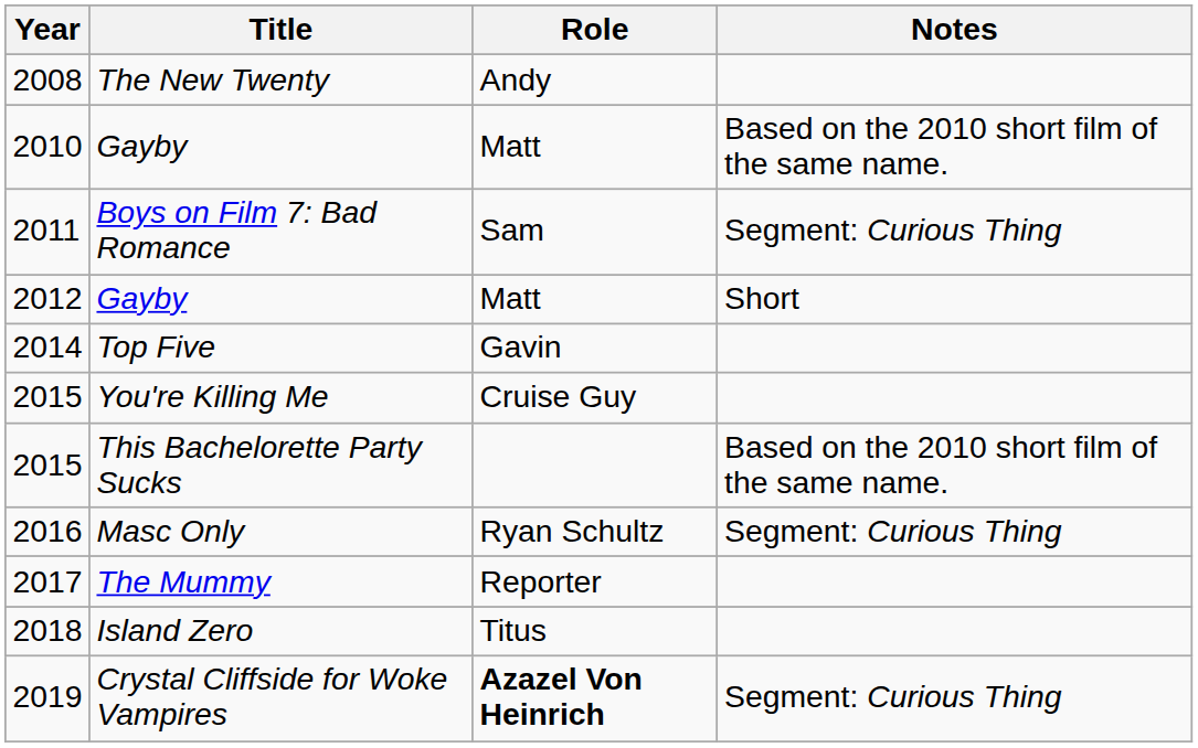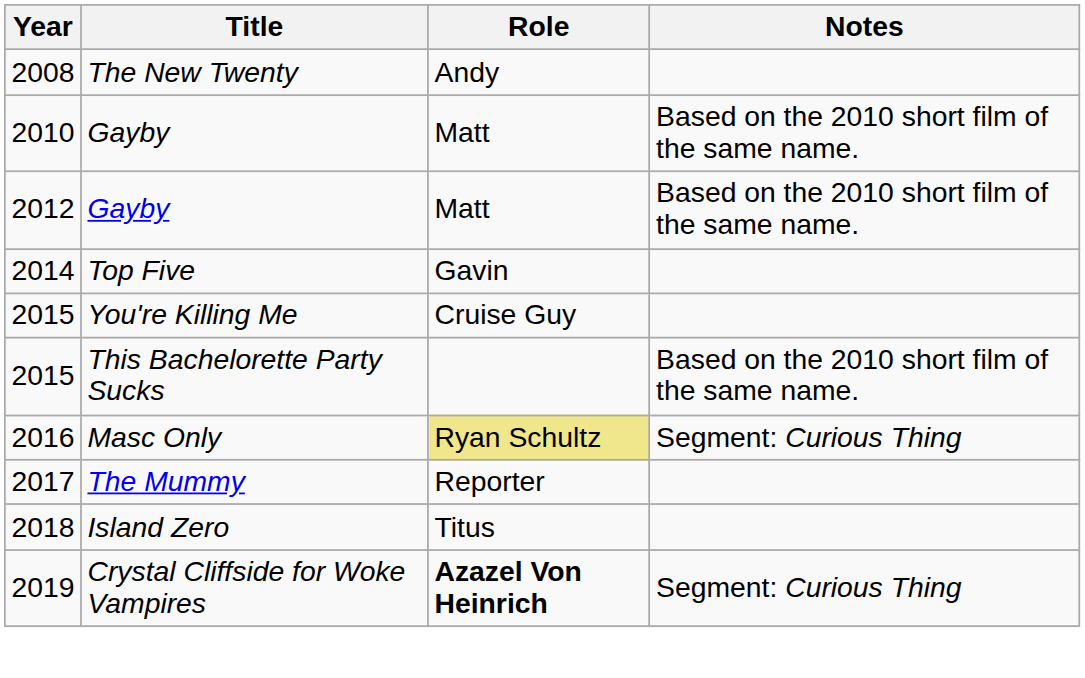 <table class="wikitable sortable">
 <tr>
 <th>Year</th>
 <th>Title</th>
 <th>Role</th>
 <th>Notes</th>
 </tr>
 <tr>
 <td>2008</td>
 <td><em>The New Twenty</em></td>
 <td>Andy</td>
 <td></td>
 </tr>
 <tr>
 <td>2010</td>
 <td><em>Gayby</em></td>
 <td>Matt</td>
 <td>Based on the 2010 short film of the same name.</td>
 </tr>
 <tr>
-<td>2011</td>
-<td><em><a href='#'>Boys on Film</a> 7: Bad Romance</em></td>
-<td>Sam</td>
-<td>Segment: <em>Curious Thing</em></td>
-</tr>
-<tr>
 <td>2012</td>
 <td><em><a href='#'>Gayby</a></em></td>
 <td>Matt</td>
-<td>Short</td>
+<td>Based on the 2010 short film of the same name.</td>
 </tr>
 <tr>
 <td>2014</td>
 <td><em>Top Five</em></td>
 <td>Gavin</td>
 <td></td>
 </tr>
 <tr>
 <td>2015</td>
 <td><em>You're Killing Me</em></td>
 <td>Cruise Guy</td>
 <td></td>
 </tr>
 <tr>
 <td>2015</td>
 <td><em>This Bachelorette Party Sucks</em></td>
 <td></td>
 <td>Based on the 2010 short film of the same name.</td>
 </tr>
 <tr>
 <td>2016</td>
 <td><em>Masc Only</em></td>
-<td>Ryan Schultz</td>
+<td style="background: khaki;">Ryan Schultz</td>
 <td>Segment: <em>Curious Thing</em></td>
 </tr>
 <tr>
 <td>2017</td>
 <td><em><a href='#'>The Mummy</a></em></td>
 <td>Reporter</td>
 <td></td>
 </tr>
 <tr>
 <td>2018</td>
 <td><em>Island Zero</em></td>
 <td>Titus</td>
 <td></td>
 </tr>
 <tr>
 <td>2019</td>
 <td><em>Crystal Cliffside for Woke Vampires</em></td>
 <td><strong>Azazel Von Heinrich</strong></td>
 <td>Segment: <em>Curious Thing</em></td>
 </tr>
 </table>
